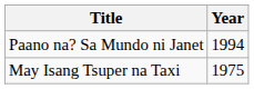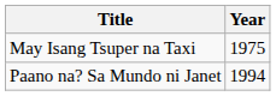 <table class="wikitable">
 <tr>
 <th>Title</th>
 <th>Year</th>
 </tr>
 <tr>
+<td>May Isang Tsuper na Taxi</td>
+<td>1975</td>
+</tr>
+<tr>
 <td>Paano na? Sa Mundo ni Janet</td>
 <td>1994</td>
 </tr>
-<tr>
-<td>May Isang Tsuper na Taxi</td>
-<td>1975</td>
-</tr>
 </table>
